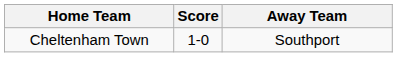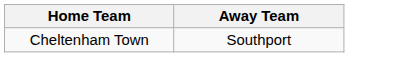 <table class="wikitable" style="text-align:center;">
 <tr>
 <th width=175>Home Team</th>
-<th width=20>Score</th>
 <th width=175>Away Team</th>
 </tr>
 <tr>
 <td>Cheltenham Town</td>
-<td>1-0</td>
 <td>Southport</td>
 </tr>
 </table>
